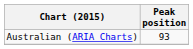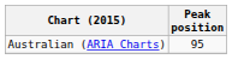 <table class="wikitable sortable">
 <tr>
 <th>Chart (2015)</th>
 <th>Peak<br>position</th>
 </tr>
 <tr>
 <td>Australian (<a href='#'>ARIA Charts</a>)</td>
-<td align=center>93</td>
+<td align=center>95</td>
 </tr>
 <tr>
 </tr>
 </table>
